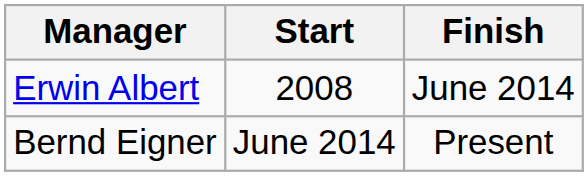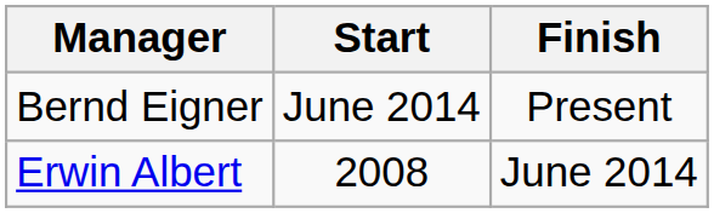 <table class="wikitable">
 <tr>
 <th>Manager</th>
 <th>Start</th>
 <th>Finish</th>
 </tr>
 <tr align="center">
+<td align="left">Bernd Eigner</td>
+<td>June 2014</td>
+<td>Present</td>
+</tr>
+<tr align="center">
 <td align="left"><a href='#'>Erwin Albert</a></td>
 <td>2008</td>
 <td>June 2014</td>
 </tr>
-<tr align="center">
-<td align="left">Bernd Eigner</td>
-<td>June 2014</td>
-<td>Present</td>
-</tr>
 </table>
